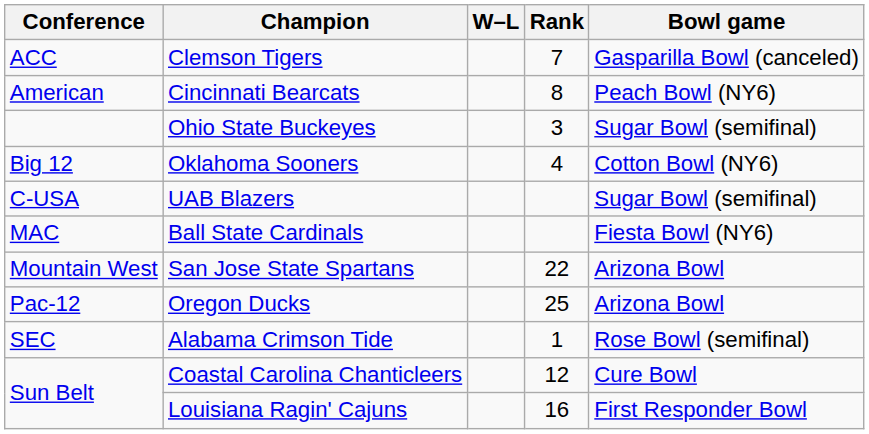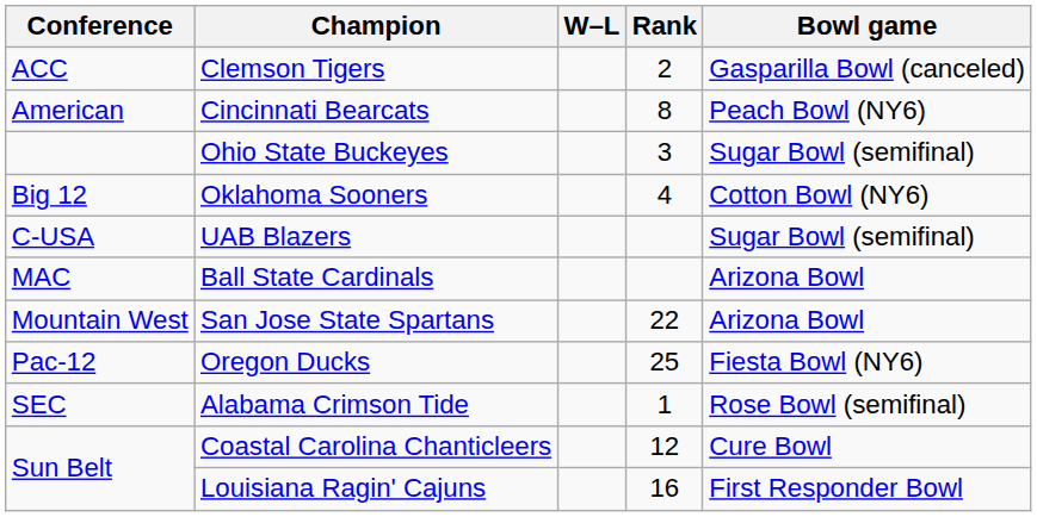 <table class="wikitable sortable">
 <tr>
 <th>Conference</th>
 <th>Champion</th>
 <th>W–L</th>
 <th>Rank</th>
 <th>Bowl game</th>
 </tr>
 <tr>
 <td><a href='#'>ACC</a></td>
 <td><a href='#'>Clemson Tigers</a></td>
 <td align=center></td>
-<td align=center>7</td>
+<td align=center>2</td>
 <td><a href='#'>Gasparilla Bowl</a> (canceled)</td>
 </tr>
 <tr>
 <td><a href='#'>American</a></td>
 <td><a href='#'>Cincinnati Bearcats</a></td>
 <td align=center></td>
 <td align=center>8</td>
 <td><a href='#'>Peach Bowl</a> (NY6)</td>
 </tr>
 <tr>
 <td></td>
 <td><a href='#'>Ohio State Buckeyes</a></td>
 <td align=center></td>
 <td align=center>3</td>
 <td><a href='#'>Sugar Bowl</a> (semifinal)</td>
 </tr>
 <tr>
 <td><a href='#'>Big 12</a></td>
 <td><a href='#'>Oklahoma Sooners</a></td>
 <td align=center></td>
 <td align=center>4</td>
 <td><a href='#'>Cotton Bowl</a> (NY6)</td>
 </tr>
 <tr>
 <td><a href='#'>C-USA</a></td>
 <td><a href='#'>UAB Blazers</a></td>
 <td align=center></td>
 <td align=center></td>
 <td><a href='#'>Sugar Bowl</a> (semifinal)</td>
 </tr>
 <tr>
 <td><a href='#'>MAC</a></td>
 <td><a href='#'>Ball State Cardinals</a></td>
 <td align=center></td>
 <td align=center></td>
-<td><a href='#'>Fiesta Bowl</a> (NY6)</td>
+<td><a href='#'>Arizona Bowl</a></td>
 </tr>
 <tr>
 <td><a href='#'>Mountain West</a></td>
 <td><a href='#'>San Jose State Spartans</a></td>
 <td align=center></td>
 <td align=center>22</td>
 <td><a href='#'>Arizona Bowl</a></td>
 </tr>
 <tr>
 <td><a href='#'>Pac-12</a></td>
 <td><a href='#'>Oregon Ducks</a></td>
 <td align=center></td>
 <td align=center>25</td>
-<td><a href='#'>Arizona Bowl</a></td>
+<td><a href='#'>Fiesta Bowl</a> (NY6)</td>
 </tr>
 <tr>
 <td><a href='#'>SEC</a></td>
 <td><a href='#'>Alabama Crimson Tide</a></td>
 <td align=center></td>
 <td align=center>1</td>
 <td><a href='#'>Rose Bowl</a> (semifinal)</td>
 </tr>
 <tr>
 <td rowspan=2><a href='#'>Sun Belt</a></td>
 <td><a href='#'>Coastal Carolina Chanticleers</a></td>
 <td align=center></td>
 <td align=center>12</td>
 <td><a href='#'>Cure Bowl</a></td>
 </tr>
 <tr>
 <td><a href='#'>Louisiana Ragin' Cajuns</a></td>
 <td align=center></td>
 <td align=center>16</td>
 <td><a href='#'>First Responder Bowl</a></td>
 </tr>
 </table>
